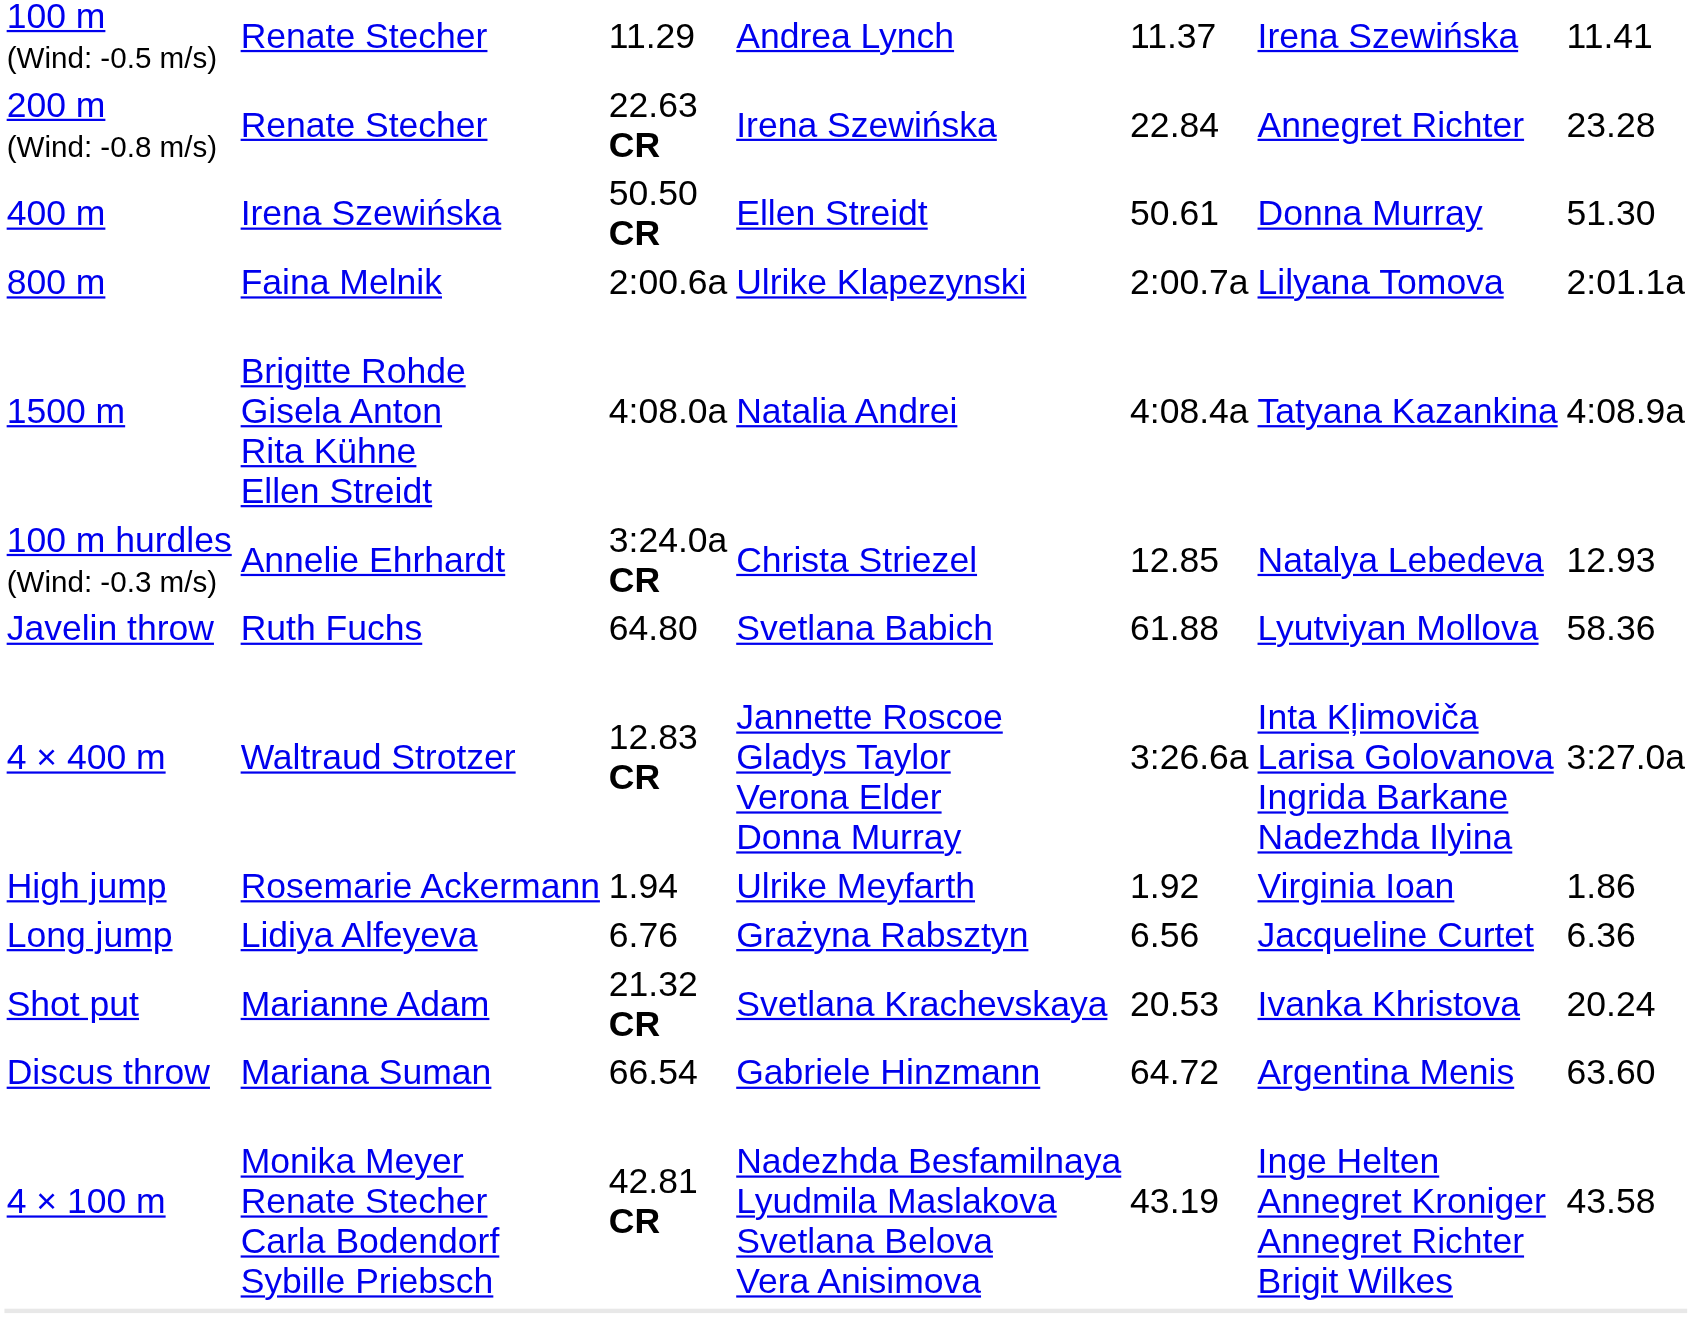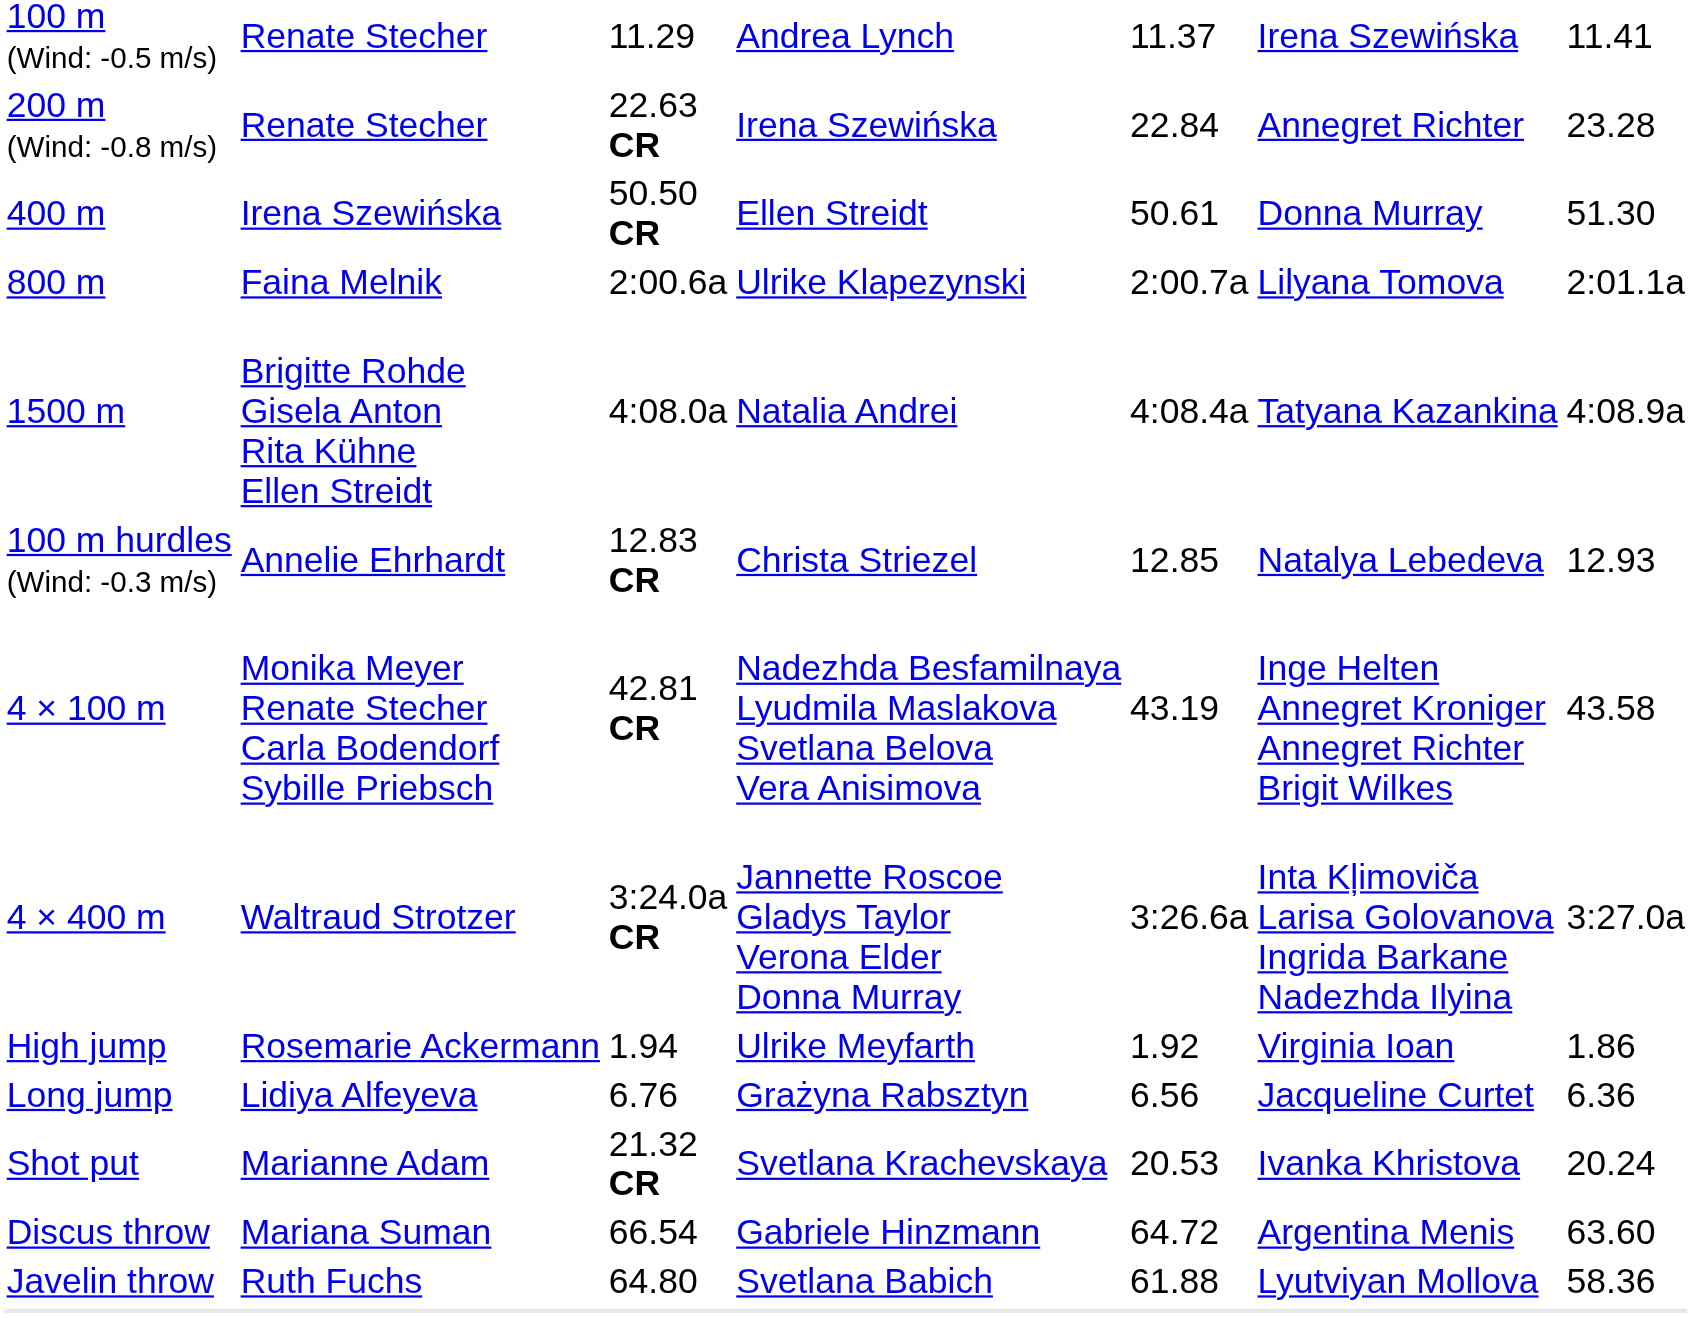 <table>
 <tr>
 <td><a href='#'>100 m</a><br><small>(Wind: -0.5 m/s)</small></td>
 <td><a href='#'>Renate Stecher</a><br></td>
 <td>11.29</td>
 <td><a href='#'>Andrea Lynch</a><br></td>
 <td>11.37</td>
 <td><a href='#'>Irena Szewińska</a><br></td>
 <td>11.41</td>
 </tr>
 <tr>
 <td><a href='#'>200 m</a><br><small>(Wind: -0.8 m/s)</small></td>
 <td><a href='#'>Renate Stecher</a><br></td>
 <td>22.63<br><strong>CR</strong></td>
 <td><a href='#'>Irena Szewińska</a><br></td>
 <td>22.84</td>
 <td><a href='#'>Annegret Richter</a><br></td>
 <td>23.28</td>
 </tr>
 <tr>
 <td><a href='#'>400 m</a></td>
 <td><a href='#'>Irena Szewińska</a><br></td>
 <td>50.50<br><strong>CR</strong></td>
 <td><a href='#'>Ellen Streidt</a><br></td>
 <td>50.61</td>
 <td><a href='#'>Donna Murray</a><br></td>
 <td>51.30</td>
 </tr>
 <tr>
 <td><a href='#'>800 m</a></td>
 <td><a href='#'>Faina Melnik</a><br></td>
 <td>2:00.6a</td>
 <td><a href='#'>Ulrike Klapezynski</a><br></td>
 <td>2:00.7a</td>
 <td><a href='#'>Lilyana Tomova</a><br></td>
 <td>2:01.1a</td>
 </tr>
 <tr>
 <td><a href='#'>1500 m</a></td>
 <td><br><a href='#'>Brigitte Rohde</a><br><a href='#'>Gisela Anton</a><br><a href='#'>Rita Kühne</a><br><a href='#'>Ellen Streidt</a></td>
 <td>4:08.0a</td>
 <td><a href='#'>Natalia Andrei</a><br></td>
 <td>4:08.4a</td>
 <td><a href='#'>Tatyana Kazankina</a><br></td>
 <td>4:08.9a</td>
 </tr>
 <tr>
 <td><a href='#'>100 m hurdles</a><br><small>(Wind: -0.3 m/s)</small></td>
 <td><a href='#'>Annelie Ehrhardt</a><br></td>
-<td>3:24.0a<br><strong>CR</strong></td>
+<td>12.83<br><strong>CR</strong></td>
 <td><a href='#'>Christa Striezel</a><br></td>
 <td>12.85</td>
 <td><a href='#'>Natalya Lebedeva</a><br></td>
 <td>12.93</td>
 </tr>
 <tr>
-<td><a href='#'>Javelin throw</a></td>
-<td><a href='#'>Ruth Fuchs</a><br></td>
-<td>64.80</td>
-<td><a href='#'>Svetlana Babich</a><br></td>
-<td>61.88</td>
-<td><a href='#'>Lyutviyan Mollova</a><br></td>
-<td>58.36</td>
+<td><a href='#'>4 × 100 m</a></td>
+<td><br><a href='#'>Monika Meyer</a><br><a href='#'>Renate Stecher</a><br><a href='#'>Carla Bodendorf</a><br><a href='#'>Sybille Priebsch</a></td>
+<td>42.81<br><strong>CR</strong></td>
+<td><br><a href='#'>Nadezhda Besfamilnaya</a><br><a href='#'>Lyudmila Maslakova</a><br><a href='#'>Svetlana Belova</a><br><a href='#'>Vera Anisimova</a></td>
+<td>43.19</td>
+<td><br><a href='#'>Inge Helten</a><br><a href='#'>Annegret Kroniger</a><br><a href='#'>Annegret Richter</a><br><a href='#'>Brigit Wilkes</a></td>
+<td>43.58</td>
 </tr>
 <tr>
 <td><a href='#'>4 × 400 m</a></td>
 <td><a href='#'>Waltraud Strotzer</a><br></td>
-<td>12.83<br><strong>CR</strong></td>
+<td>3:24.0a<br><strong>CR</strong></td>
 <td><br><a href='#'>Jannette Roscoe</a><br><a href='#'>Gladys Taylor</a><br><a href='#'>Verona Elder</a><br><a href='#'>Donna Murray</a></td>
 <td>3:26.6a</td>
 <td><br><a href='#'>Inta Kļimoviča</a><br><a href='#'>Larisa Golovanova</a><br><a href='#'>Ingrida Barkane</a><br><a href='#'>Nadezhda Ilyina</a></td>
 <td>3:27.0a</td>
 </tr>
 <tr>
 <td><a href='#'>High jump</a></td>
 <td><a href='#'>Rosemarie Ackermann</a><br></td>
 <td>1.94</td>
 <td><a href='#'>Ulrike Meyfarth</a><br></td>
 <td>1.92</td>
 <td><a href='#'>Virginia Ioan</a><br></td>
 <td>1.86</td>
 </tr>
 <tr>
 <td><a href='#'>Long jump</a></td>
 <td><a href='#'>Lidiya Alfeyeva</a><br></td>
 <td>6.76</td>
 <td><a href='#'>Grażyna Rabsztyn</a><br></td>
 <td>6.56</td>
 <td><a href='#'>Jacqueline Curtet</a><br></td>
 <td>6.36</td>
 </tr>
 <tr>
 <td><a href='#'>Shot put</a></td>
 <td><a href='#'>Marianne Adam</a><br></td>
 <td>21.32<br><strong>CR</strong></td>
 <td><a href='#'>Svetlana Krachevskaya</a><br></td>
 <td>20.53</td>
 <td><a href='#'>Ivanka Khristova</a><br></td>
 <td>20.24</td>
 </tr>
 <tr>
 <td><a href='#'>Discus throw</a></td>
 <td><a href='#'>Mariana Suman</a><br></td>
 <td>66.54</td>
 <td><a href='#'>Gabriele Hinzmann</a><br></td>
 <td>64.72</td>
 <td><a href='#'>Argentina Menis</a><br></td>
 <td>63.60</td>
 </tr>
 <tr>
-<td><a href='#'>4 × 100 m</a></td>
-<td><br><a href='#'>Monika Meyer</a><br><a href='#'>Renate Stecher</a><br><a href='#'>Carla Bodendorf</a><br><a href='#'>Sybille Priebsch</a></td>
-<td>42.81<br><strong>CR</strong></td>
-<td><br><a href='#'>Nadezhda Besfamilnaya</a><br><a href='#'>Lyudmila Maslakova</a><br><a href='#'>Svetlana Belova</a><br><a href='#'>Vera Anisimova</a></td>
-<td>43.19</td>
-<td><br><a href='#'>Inge Helten</a><br><a href='#'>Annegret Kroniger</a><br><a href='#'>Annegret Richter</a><br><a href='#'>Brigit Wilkes</a></td>
-<td>43.58</td>
+<td><a href='#'>Javelin throw</a></td>
+<td><a href='#'>Ruth Fuchs</a><br></td>
+<td>64.80</td>
+<td><a href='#'>Svetlana Babich</a><br></td>
+<td>61.88</td>
+<td><a href='#'>Lyutviyan Mollova</a><br></td>
+<td>58.36</td>
 </tr>
 <tr style="background:#e8e8e8;">
 <td colspan=7></td>
 </tr>
 </table>
